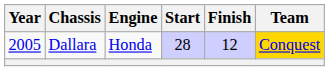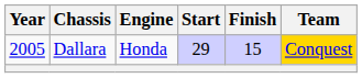 <table class="wikitable" style="font-size: 90%;">
 <tr>
 <th>Year</th>
 <th>Chassis</th>
 <th>Engine</th>
 <th>Start</th>
 <th>Finish</th>
 <th>Team</th>
 </tr>
 <tr>
 <td><a href='#'>2005</a></td>
 <td><a href='#'>Dallara</a></td>
 <td><a href='#'>Honda</a></td>
-<td style="background:#CFCFFF;" align=center>28</td>
-<td style="background:#CFCFFF;" align=center>12</td>
+<td style="background:#CFCFFF;" align=center>29</td>
+<td style="background:#CFCFFF;" align=center>15</td>
 <td nowrap style="background: gold;"><a href='#'>Conquest</a></td>
 </tr>
 <tr>
 <th colspan="6"></th>
 </tr>
 </table>
